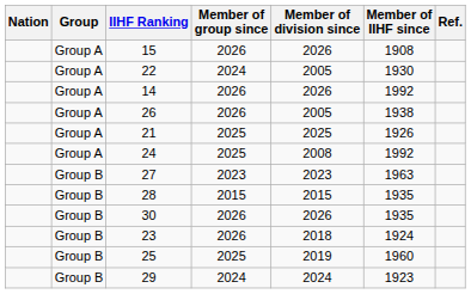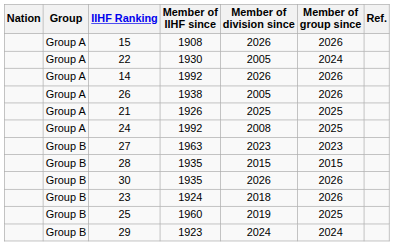 <table class="wikitable sortable" style="text-align:center">
 <tr>
 <th>Nation</th>
 <th>Group<br></th>
 <th><a href='#'>IIHF Ranking</a><br></th>
+<th>Member of<br>IIHF since</th>
+<th>Member of<br>division since</th>
 <th>Member of<br>group since</th>
-<th>Member of<br>division since</th>
-<th>Member of<br>IIHF since</th>
 <th class="unsortable">Ref.</th>
 </tr>
 <tr>
 <td align="left"></td>
 <td align="left">Group A</td>
 <td>15</td>
+<td>1908</td>
 <td> 2026</td>
 <td> 2026</td>
-<td>1908</td>
 <td></td>
 </tr>
 <tr>
 <td align="left"></td>
 <td align="left">Group A</td>
 <td>22</td>
+<td>1930</td>
+<td> 2005</td>
 <td> 2024</td>
-<td> 2005</td>
-<td>1930</td>
 <td></td>
 </tr>
 <tr>
 <td align="left"></td>
 <td align="left">Group A</td>
 <td>14</td>
+<td>1992</td>
 <td> 2026</td>
 <td> 2026</td>
-<td>1992</td>
 <td></td>
 </tr>
 <tr>
 <td align="left"></td>
 <td align="left">Group A</td>
 <td>26</td>
+<td>1938</td>
+<td> 2005</td>
 <td> 2026</td>
-<td> 2005</td>
-<td>1938</td>
 <td></td>
 </tr>
 <tr>
 <td align="left"></td>
 <td align="left">Group A</td>
 <td>21</td>
+<td>1926</td>
 <td> 2025</td>
 <td> 2025</td>
-<td>1926</td>
 <td></td>
 </tr>
 <tr>
 <td align="left"></td>
 <td align="left">Group A</td>
 <td>24</td>
+<td>1992</td>
+<td> 2008</td>
 <td> 2025</td>
-<td> 2008</td>
-<td>1992</td>
 <td></td>
 </tr>
 <tr>
 <td align="left"></td>
 <td align="left">Group B</td>
 <td>27</td>
+<td>1963</td>
 <td> 2023</td>
 <td> 2023</td>
-<td>1963</td>
 <td></td>
 </tr>
 <tr>
 <td align="left"></td>
 <td align="left">Group B</td>
 <td>28</td>
+<td>1935</td>
 <td> 2015</td>
 <td> 2015</td>
-<td>1935</td>
 <td></td>
 </tr>
 <tr>
 <td align="left"></td>
 <td align="left">Group B</td>
 <td>30</td>
+<td>1935</td>
 <td> 2026</td>
 <td> 2026</td>
-<td>1935</td>
 <td></td>
 </tr>
 <tr>
 <td align="left"></td>
 <td align="left">Group B</td>
 <td>23</td>
+<td>1924</td>
+<td> 2018</td>
 <td> 2026</td>
-<td> 2018</td>
-<td>1924</td>
 <td></td>
 </tr>
 <tr>
 <td align="left"></td>
 <td align="left">Group B</td>
 <td>25</td>
+<td>1960</td>
+<td> 2019</td>
 <td> 2025</td>
-<td> 2019</td>
-<td>1960</td>
 <td></td>
 </tr>
 <tr>
 <td align="left"></td>
 <td align="left">Group B</td>
 <td>29</td>
+<td>1923</td>
 <td> 2024</td>
 <td> 2024</td>
-<td>1923</td>
 <td></td>
 </tr>
 </table>
